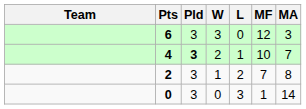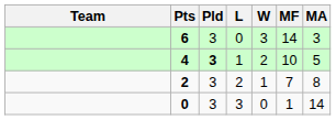 <table class=wikitable style="text-align:center; font-size:95%">
 <tr>
 <th width=175>Team</th>
 <th width=20>Pts</th>
 <th width=20>Pld</th>
+<th width=20>L</th>
 <th width=20>W</th>
-<th width=20>L</th>
 <th width=20>MF</th>
 <th width=20>MA</th>
 </tr>
 <tr bgcolor=ccffcc>
 <td style="text-align:left"></td>
 <td><strong>6</strong></td>
 <td>3</td>
+<td>0</td>
 <td>3</td>
-<td>0</td>
-<td>12</td>
+<td>14</td>
 <td>3</td>
 </tr>
 <tr bgcolor=ccffcc>
 <td style="text-align:left"></td>
 <td><strong>4</strong></td>
 <td><strong>3</strong></td>
+<td>1</td>
 <td>2</td>
-<td>1</td>
 <td>10</td>
-<td>7</td>
+<td>5</td>
 </tr>
 <tr>
 <td style="text-align:left"></td>
 <td><strong>2</strong></td>
 <td>3</td>
+<td>2</td>
 <td>1</td>
-<td>2</td>
 <td>7</td>
 <td>8</td>
 </tr>
 <tr>
 <td style="text-align:left"></td>
 <td><strong>0</strong></td>
 <td>3</td>
+<td>3</td>
 <td>0</td>
-<td>3</td>
 <td>1</td>
 <td>14</td>
 </tr>
 </table>
